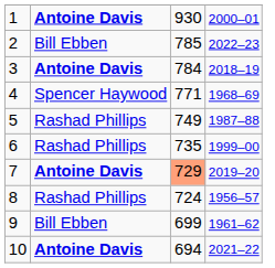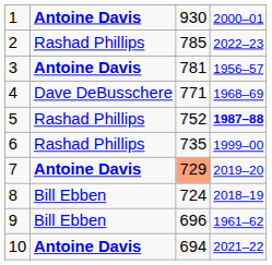 <table class="wikitable">
 <tr>
 </tr>
 <tr>
 <td>1</td>
 <td><strong><a href='#'>Antoine Davis</a></strong></td>
 <td>930</td>
 <td style="font-size:80%;"><a href='#'>2000–01</a></td>
 </tr>
 <tr>
 <td>2</td>
-<td><a href='#'>Bill Ebben</a></td>
+<td><a href='#'>Rashad Phillips</a></td>
 <td>785</td>
 <td style="font-size:80%;"><a href='#'>2022–23</a></td>
 </tr>
 <tr>
 <td>3</td>
 <td><strong><a href='#'>Antoine Davis</a></strong></td>
-<td>784</td>
-<td style="font-size:80%;"><a href='#'>2018–19</a></td>
+<td>781</td>
+<td style="font-size:80%;"><a href='#'>1956–57</a></td>
 </tr>
 <tr>
 <td>4</td>
-<td><a href='#'>Spencer Haywood</a></td>
+<td><a href='#'>Dave DeBusschere</a></td>
 <td>771</td>
 <td style="font-size:80%;"><a href='#'>1968–69</a></td>
 </tr>
 <tr>
 <td>5</td>
 <td><a href='#'>Rashad Phillips</a></td>
-<td>749</td>
-<td style="font-size:80%;"><a href='#'>1987–88</a></td>
+<td>752</td>
+<td style="font-size:80%;"><strong><a href='#'>1987–88</a></strong></td>
 </tr>
 <tr>
 <td>6</td>
 <td><a href='#'>Rashad Phillips</a></td>
 <td>735</td>
 <td style="font-size:80%;"><a href='#'>1999–00</a></td>
 </tr>
 <tr>
 <td>7</td>
 <td><strong><a href='#'>Antoine Davis</a></strong></td>
 <td style="background: lightsalmon;">729</td>
 <td style="font-size:80%;"><a href='#'>2019–20</a></td>
 </tr>
 <tr>
 <td>8</td>
-<td><a href='#'>Rashad Phillips</a></td>
+<td><a href='#'>Bill Ebben</a></td>
 <td>724</td>
-<td style="font-size:80%;"><a href='#'>1956–57</a></td>
+<td style="font-size:80%;"><a href='#'>2018–19</a></td>
 </tr>
 <tr>
 <td>9</td>
 <td><a href='#'>Bill Ebben</a></td>
-<td>699</td>
+<td>696</td>
 <td style="font-size:80%;"><a href='#'>1961–62</a></td>
 </tr>
 <tr>
 <td>10</td>
 <td><strong><a href='#'>Antoine Davis</a></strong></td>
 <td>694</td>
 <td style="font-size:80%;"><a href='#'>2021–22</a></td>
 </tr>
 </table>
